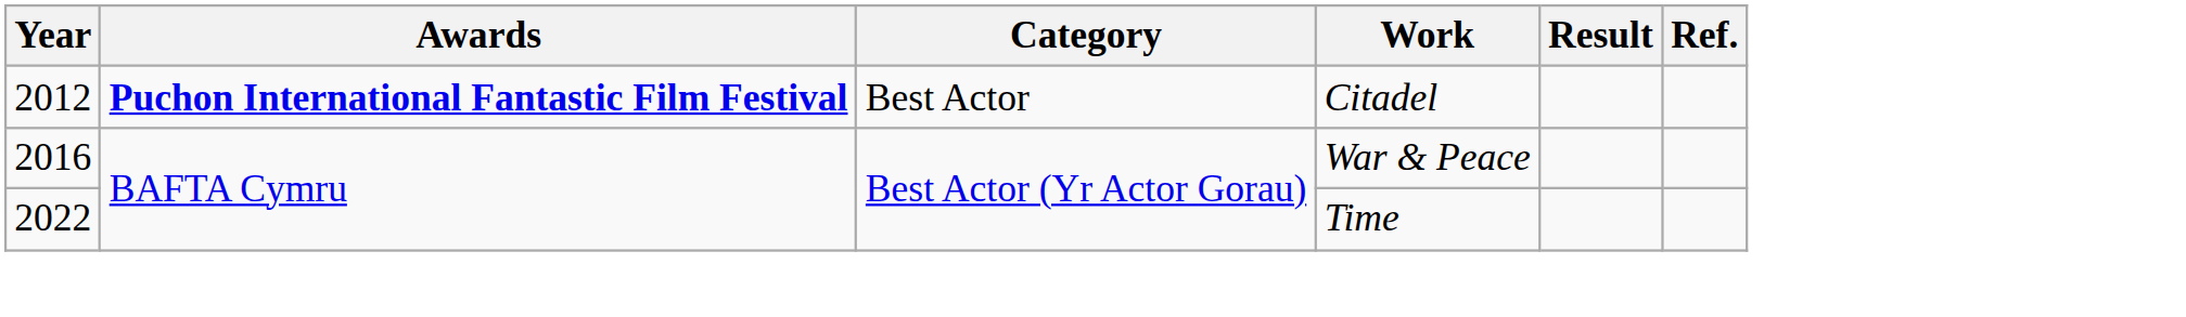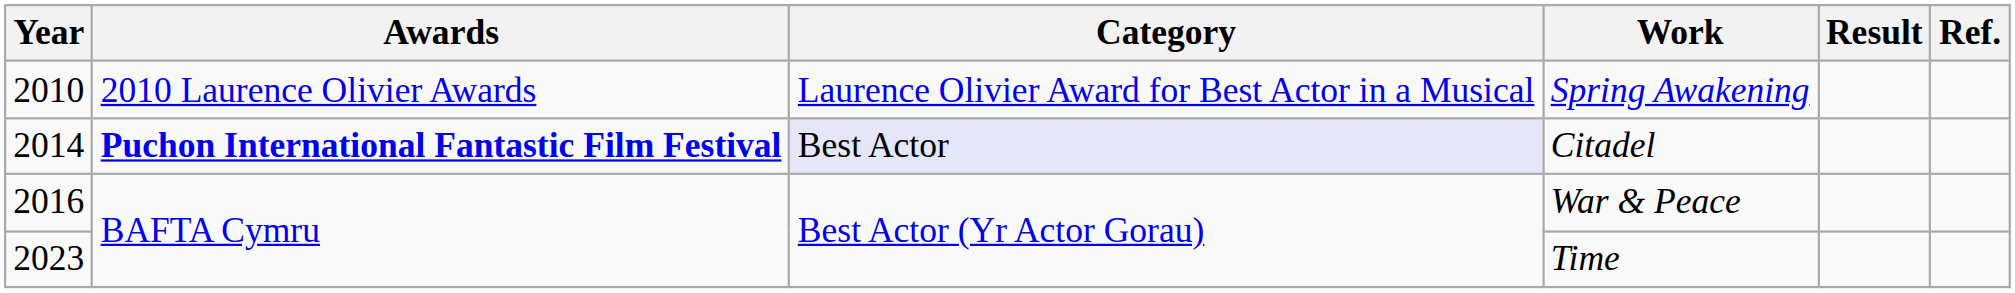 <table class="wikitable">
 <tr>
 <th>Year</th>
 <th>Awards</th>
 <th>Category</th>
 <th>Work</th>
 <th>Result</th>
 <th>Ref.</th>
 </tr>
 <tr>
-<td>2012</td>
+<td>2010</td>
+<td><a href='#'>2010 Laurence Olivier Awards</a></td>
+<td><a href='#'>Laurence Olivier Award for Best Actor in a Musical</a></td>
+<td><em><a href='#'>Spring Awakening</a></em></td>
+<td></td>
+<td></td>
+</tr>
+<tr>
+<td>2014</td>
 <td><strong><a href='#'>Puchon International Fantastic Film Festival </a></strong></td>
-<td>Best Actor</td>
+<td style="background: lavender;">Best Actor</td>
 <td><em>Citadel</em></td>
 <td></td>
 <td></td>
 </tr>
 <tr>
 <td>2016</td>
 <td rowspan="2"><a href='#'>BAFTA Cymru</a></td>
 <td rowspan="2"><a href='#'>Best Actor (Yr Actor Gorau)</a></td>
 <td><em>War & Peace</em></td>
 <td></td>
 <td><br></td>
 </tr>
 <tr>
-<td>2022</td>
+<td>2023</td>
 <td><em>Time</em></td>
 <td></td>
 <td><br></td>
 </tr>
 </table>
